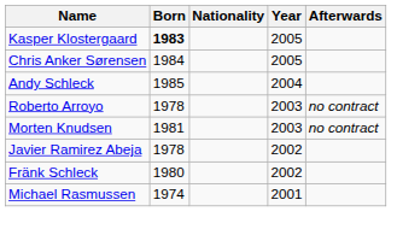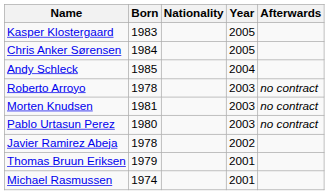 <table class="wikitable">
 <tr>
 <th>Name</th>
 <th>Born</th>
 <th>Nationality</th>
 <th>Year</th>
 <th>Afterwards</th>
 </tr>
 <tr>
 <td><a href='#'>Kasper Klostergaard</a></td>
-<td><strong>1983</strong></td>
+<td>1983</td>
 <td></td>
 <td>2005</td>
 <td></td>
 </tr>
 <tr>
 <td><a href='#'>Chris Anker Sørensen</a></td>
 <td>1984</td>
 <td></td>
 <td>2005</td>
 <td></td>
 </tr>
 <tr>
 <td><a href='#'>Andy Schleck</a></td>
 <td>1985</td>
 <td></td>
 <td>2004</td>
 <td></td>
 </tr>
 <tr>
 <td><a href='#'>Roberto Arroyo</a></td>
 <td>1978</td>
 <td></td>
 <td>2003</td>
 <td><em>no contract</em></td>
 </tr>
 <tr>
 <td><a href='#'>Morten Knudsen</a></td>
 <td>1981</td>
 <td></td>
 <td>2003</td>
 <td><em>no contract</em></td>
 </tr>
 <tr>
+<td><a href='#'>Pablo Urtasun Perez</a></td>
+<td>1980</td>
+<td></td>
+<td>2003</td>
+<td><em>no contract</em></td>
+</tr>
+<tr>
 <td><a href='#'>Javier Ramirez Abeja</a></td>
 <td>1978</td>
 <td></td>
 <td>2002</td>
 <td></td>
 </tr>
 <tr>
-<td><a href='#'>Fränk Schleck</a></td>
-<td>1980</td>
+<td><a href='#'>Thomas Bruun Eriksen</a></td>
+<td>1979</td>
 <td></td>
-<td>2002</td>
+<td>2001</td>
 <td></td>
 </tr>
 <tr>
 <td><a href='#'>Michael Rasmussen</a></td>
 <td>1974</td>
 <td></td>
 <td>2001</td>
 <td></td>
 </tr>
 </table>
